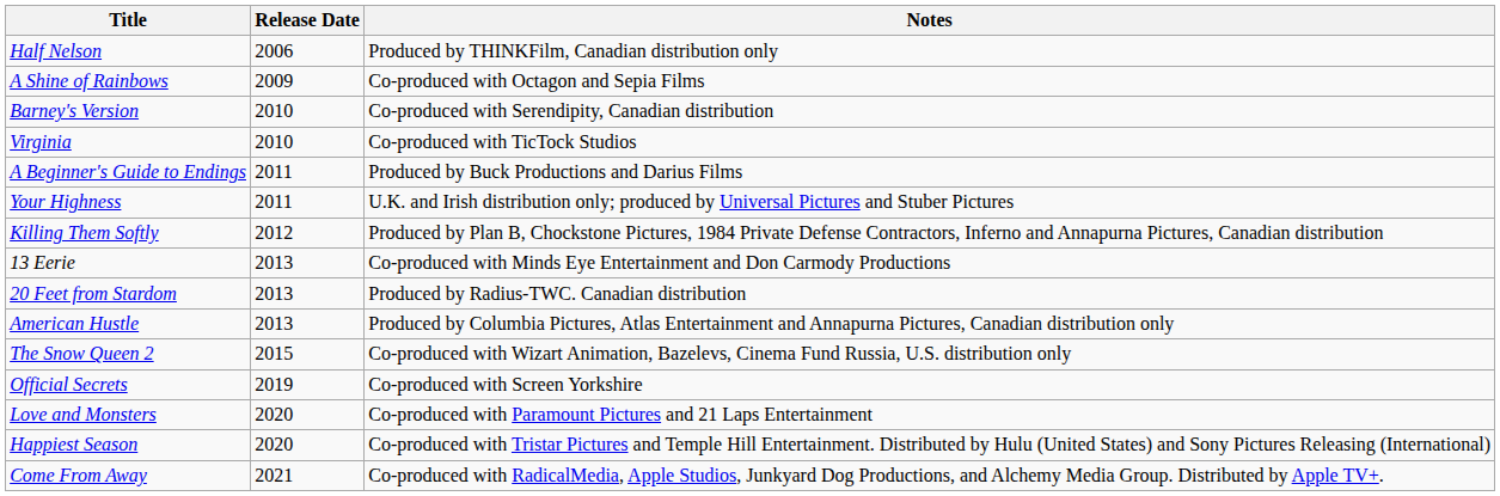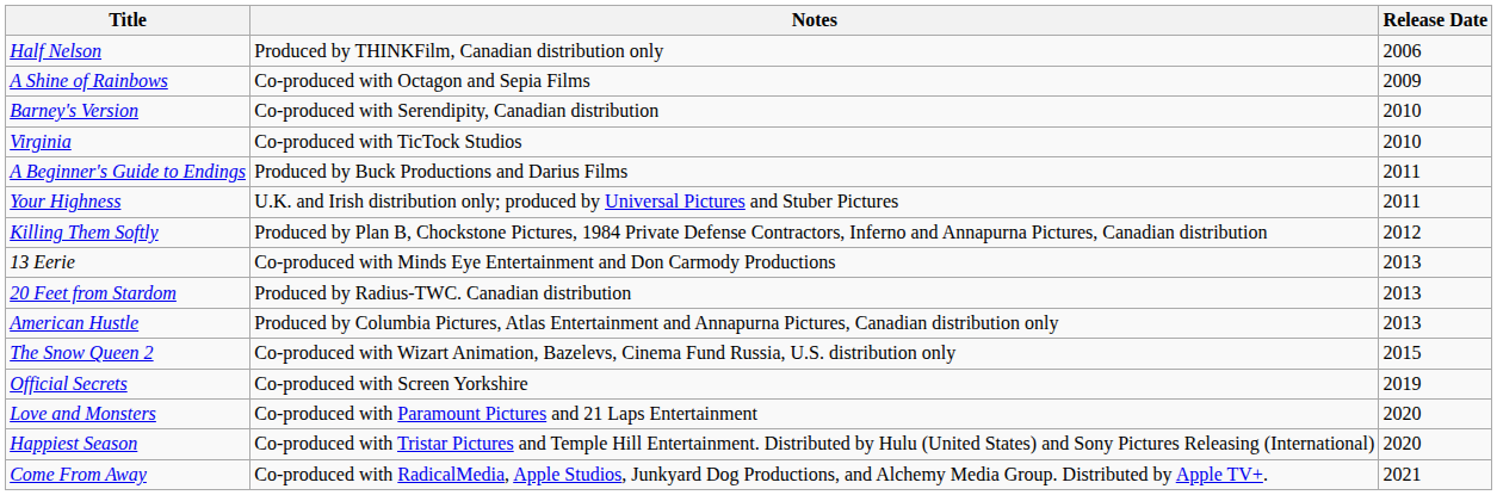 <table class="wikitable sortable">
 <tr>
 <th>Title</th>
+<th>Notes</th>
 <th>Release Date</th>
-<th>Notes</th>
 </tr>
 <tr>
 <td><a href='#'><em>Half Nelson</em></a></td>
+<td>Produced by THINKFilm, Canadian distribution only</td>
 <td>2006</td>
-<td>Produced by THINKFilm, Canadian distribution only</td>
 </tr>
 <tr>
 <td><em><a href='#'>A Shine of Rainbows</a></em></td>
+<td>Co-produced with Octagon and Sepia Films</td>
 <td>2009</td>
-<td>Co-produced with Octagon and Sepia Films</td>
 </tr>
 <tr>
 <td><em><a href='#'>Barney's Version</a></em></td>
+<td>Co-produced with Serendipity, Canadian distribution</td>
 <td>2010</td>
-<td>Co-produced with Serendipity, Canadian distribution</td>
 </tr>
 <tr>
 <td><a href='#'><em>Virginia</em></a></td>
+<td>Co-produced with TicTock Studios</td>
 <td>2010</td>
-<td>Co-produced with TicTock Studios</td>
 </tr>
 <tr>
 <td><em><a href='#'>A Beginner's Guide to Endings</a></em></td>
+<td>Produced by Buck Productions and Darius Films</td>
 <td>2011</td>
-<td>Produced by Buck Productions and Darius Films</td>
 </tr>
 <tr>
 <td><em><a href='#'>Your Highness</a></em></td>
+<td>U.K. and Irish distribution only; produced by <a href='#'>Universal Pictures</a> and Stuber Pictures</td>
 <td>2011</td>
-<td>U.K. and Irish distribution only; produced by <a href='#'>Universal Pictures</a> and Stuber Pictures</td>
 </tr>
 <tr>
 <td><em><a href='#'>Killing Them Softly</a></em></td>
+<td>Produced by Plan B, Chockstone Pictures, 1984 Private Defense Contractors, Inferno and Annapurna Pictures, Canadian distribution</td>
 <td>2012</td>
-<td>Produced by Plan B, Chockstone Pictures, 1984 Private Defense Contractors, Inferno and Annapurna Pictures, Canadian distribution</td>
 </tr>
 <tr>
 <td><em>13 Eerie</em></td>
+<td>Co-produced with Minds Eye Entertainment and Don Carmody Productions</td>
 <td>2013</td>
-<td>Co-produced with Minds Eye Entertainment and Don Carmody Productions</td>
 </tr>
 <tr>
 <td><em><a href='#'>20 Feet from Stardom</a></em></td>
+<td>Produced by Radius-TWC. Canadian distribution</td>
 <td>2013</td>
-<td>Produced by Radius-TWC. Canadian distribution</td>
 </tr>
 <tr>
 <td><em><a href='#'>American Hustle</a></em></td>
+<td>Produced by Columbia Pictures, Atlas Entertainment and Annapurna Pictures, Canadian distribution only</td>
 <td>2013</td>
-<td>Produced by Columbia Pictures, Atlas Entertainment and Annapurna Pictures, Canadian distribution only</td>
 </tr>
 <tr>
 <td><em><a href='#'>The Snow Queen 2</a></em></td>
+<td>Co-produced with Wizart Animation, Bazelevs, Cinema Fund Russia, U.S. distribution only</td>
 <td>2015</td>
-<td>Co-produced with Wizart Animation, Bazelevs, Cinema Fund Russia, U.S. distribution only</td>
 </tr>
 <tr>
 <td><em><a href='#'>Official Secrets</a></em></td>
+<td>Co-produced with Screen Yorkshire</td>
 <td>2019</td>
-<td>Co-produced with Screen Yorkshire</td>
 </tr>
 <tr>
 <td><em><a href='#'>Love and Monsters</a></em></td>
+<td>Co-produced with <a href='#'>Paramount Pictures</a> and 21 Laps Entertainment</td>
 <td>2020</td>
-<td>Co-produced with <a href='#'>Paramount Pictures</a> and 21 Laps Entertainment</td>
 </tr>
 <tr>
 <td><em><a href='#'>Happiest Season</a></em></td>
+<td>Co-produced with <a href='#'>Tristar Pictures</a> and Temple Hill Entertainment. Distributed by Hulu (United States) and Sony Pictures Releasing (International)</td>
 <td>2020</td>
-<td>Co-produced with <a href='#'>Tristar Pictures</a> and Temple Hill Entertainment. Distributed by Hulu (United States) and Sony Pictures Releasing (International)</td>
 </tr>
 <tr>
 <td><em><a href='#'>Come From Away</a></em></td>
+<td>Co-produced with <a href='#'>RadicalMedia</a>, <a href='#'>Apple Studios</a>, Junkyard Dog Productions, and Alchemy Media Group. Distributed by <a href='#'>Apple TV+</a>.</td>
 <td>2021</td>
-<td>Co-produced with <a href='#'>RadicalMedia</a>, <a href='#'>Apple Studios</a>, Junkyard Dog Productions, and Alchemy Media Group. Distributed by <a href='#'>Apple TV+</a>.</td>
 </tr>
 </table>
